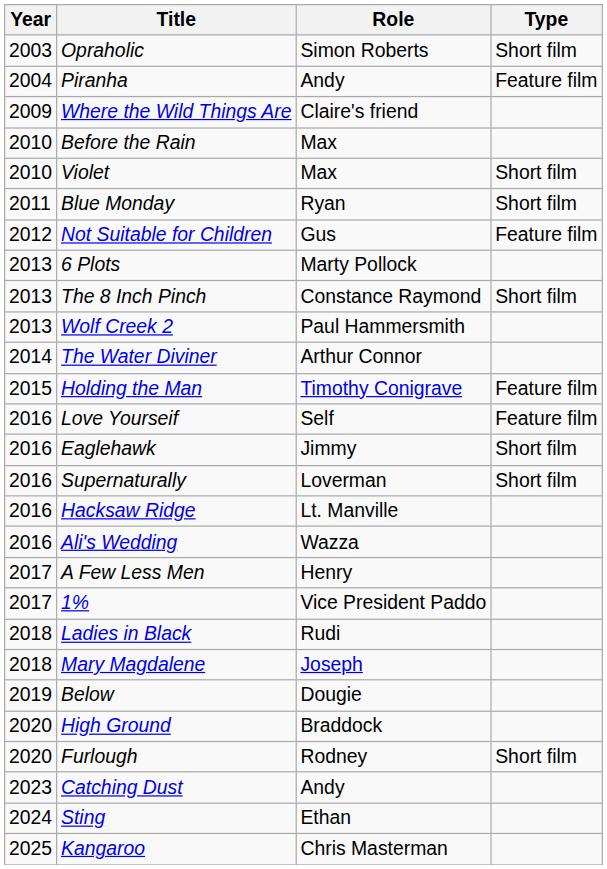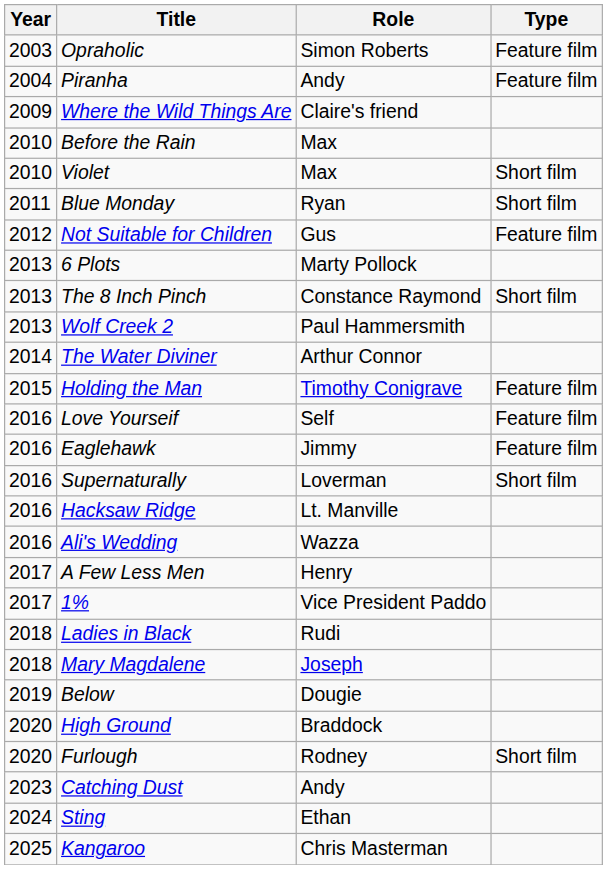 <table class="wikitable sortable">
 <tr>
 <th>Year</th>
 <th>Title</th>
 <th>Role</th>
 <th>Type</th>
 </tr>
 <tr>
 <td>2003</td>
 <td><em>Opraholic</em></td>
 <td>Simon Roberts</td>
-<td>Short film</td>
+<td>Feature film</td>
 </tr>
 <tr>
 <td>2004</td>
 <td><em>Piranha</em></td>
 <td>Andy</td>
 <td>Feature film</td>
 </tr>
 <tr>
 <td>2009</td>
 <td><em><a href='#'>Where the Wild Things Are</a></em></td>
 <td>Claire's friend</td>
 <td></td>
 </tr>
 <tr>
 <td>2010</td>
 <td><em>Before the Rain</em></td>
 <td>Max</td>
 <td></td>
 </tr>
 <tr>
 <td>2010</td>
 <td><em>Violet</em></td>
 <td>Max</td>
 <td>Short film</td>
 </tr>
 <tr>
 <td>2011</td>
 <td><em>Blue Monday</em></td>
 <td>Ryan</td>
 <td>Short film</td>
 </tr>
 <tr>
 <td>2012</td>
 <td><em><a href='#'>Not Suitable for Children</a></em></td>
 <td>Gus</td>
 <td>Feature film</td>
 </tr>
 <tr>
 <td>2013</td>
 <td><em>6 Plots</em></td>
 <td>Marty Pollock</td>
 <td></td>
 </tr>
 <tr>
 <td>2013</td>
 <td><em>The 8 Inch Pinch</em></td>
 <td>Constance Raymond</td>
 <td>Short film</td>
 </tr>
 <tr>
 <td>2013</td>
 <td><em><a href='#'>Wolf Creek 2</a></em></td>
 <td>Paul Hammersmith</td>
 <td></td>
 </tr>
 <tr>
 <td>2014</td>
 <td><em><a href='#'>The Water Diviner</a></em></td>
 <td>Arthur Connor</td>
 <td></td>
 </tr>
 <tr>
 <td>2015</td>
 <td><em><a href='#'>Holding the Man</a></em></td>
 <td><a href='#'>Timothy Conigrave</a></td>
 <td>Feature film</td>
 </tr>
 <tr>
 <td>2016</td>
 <td><em>Love Yourseif</em></td>
 <td>Self</td>
 <td>Feature film</td>
 </tr>
 <tr>
 <td>2016</td>
 <td><em>Eaglehawk</em></td>
 <td>Jimmy</td>
-<td>Short film</td>
+<td>Feature film</td>
 </tr>
 <tr>
 <td>2016</td>
 <td><em>Supernaturally</em></td>
 <td>Loverman</td>
 <td>Short film</td>
 </tr>
 <tr>
 <td>2016</td>
 <td><em><a href='#'>Hacksaw Ridge</a></em></td>
 <td>Lt. Manville</td>
 <td></td>
 </tr>
 <tr>
 <td>2016</td>
 <td><em><a href='#'>Ali's Wedding</a></em></td>
 <td>Wazza</td>
 <td></td>
 </tr>
 <tr>
 <td>2017</td>
 <td><em>A Few Less Men</em></td>
 <td>Henry</td>
 <td></td>
 </tr>
 <tr>
 <td>2017</td>
 <td><em><a href='#'>1%</a></em></td>
 <td>Vice President Paddo</td>
 <td></td>
 </tr>
 <tr>
 <td>2018</td>
 <td><em><a href='#'>Ladies in Black</a></em></td>
 <td>Rudi</td>
 <td></td>
 </tr>
 <tr>
 <td>2018</td>
 <td><em><a href='#'>Mary Magdalene</a></em></td>
 <td><a href='#'>Joseph</a></td>
 <td></td>
 </tr>
 <tr>
 <td>2019</td>
 <td><em>Below</em></td>
 <td>Dougie</td>
 <td></td>
 </tr>
 <tr>
 <td>2020</td>
 <td><em><a href='#'>High Ground</a></em></td>
 <td>Braddock</td>
 <td></td>
 </tr>
 <tr>
 <td>2020</td>
 <td><em>Furlough</em></td>
 <td>Rodney</td>
 <td>Short film</td>
 </tr>
 <tr>
 <td>2023</td>
 <td><em><a href='#'>Catching Dust</a></em></td>
 <td>Andy</td>
 <td></td>
 </tr>
 <tr>
 <td>2024</td>
 <td><em><a href='#'>Sting</a></em></td>
 <td>Ethan</td>
 <td></td>
 </tr>
 <tr>
 <td>2025</td>
 <td><em><a href='#'>Kangaroo</a></em></td>
 <td>Chris Masterman</td>
 <td></td>
 </tr>
 </table>
